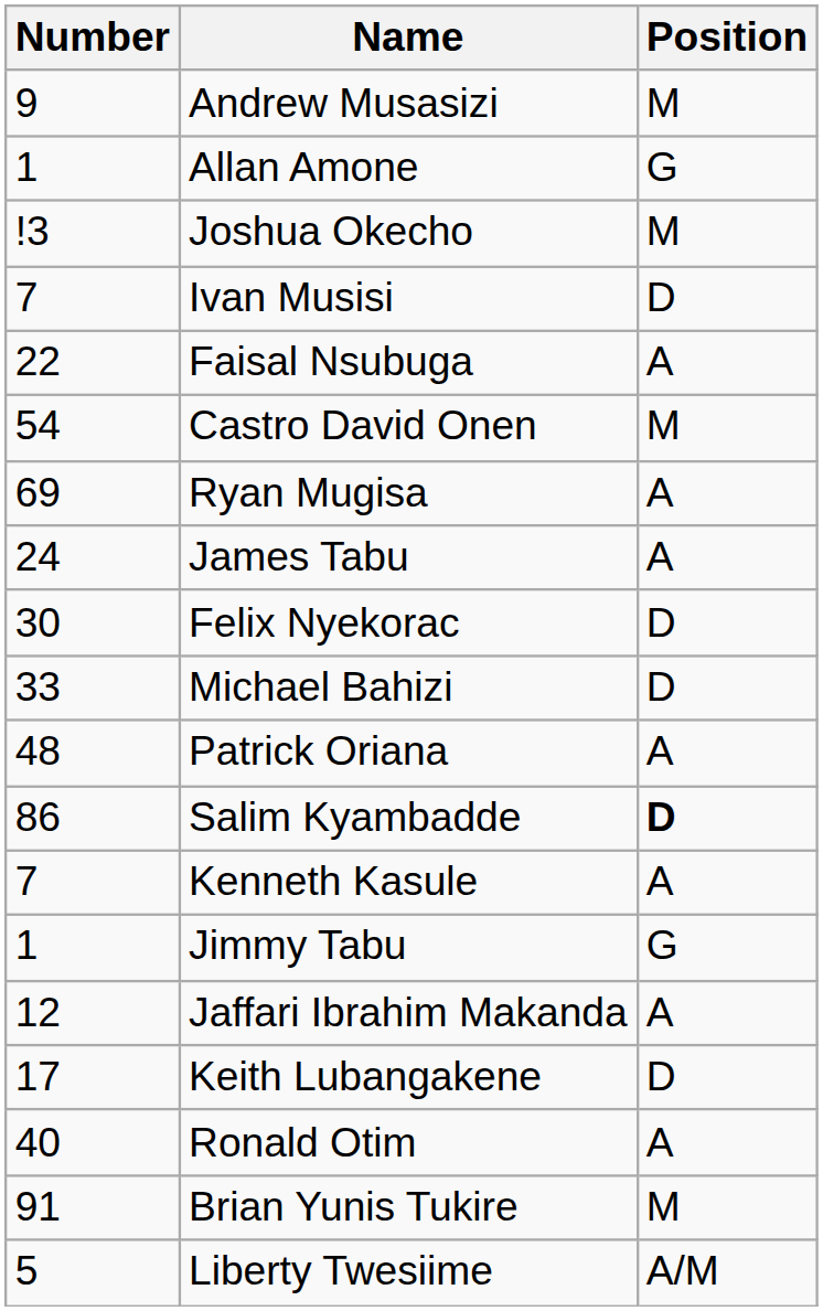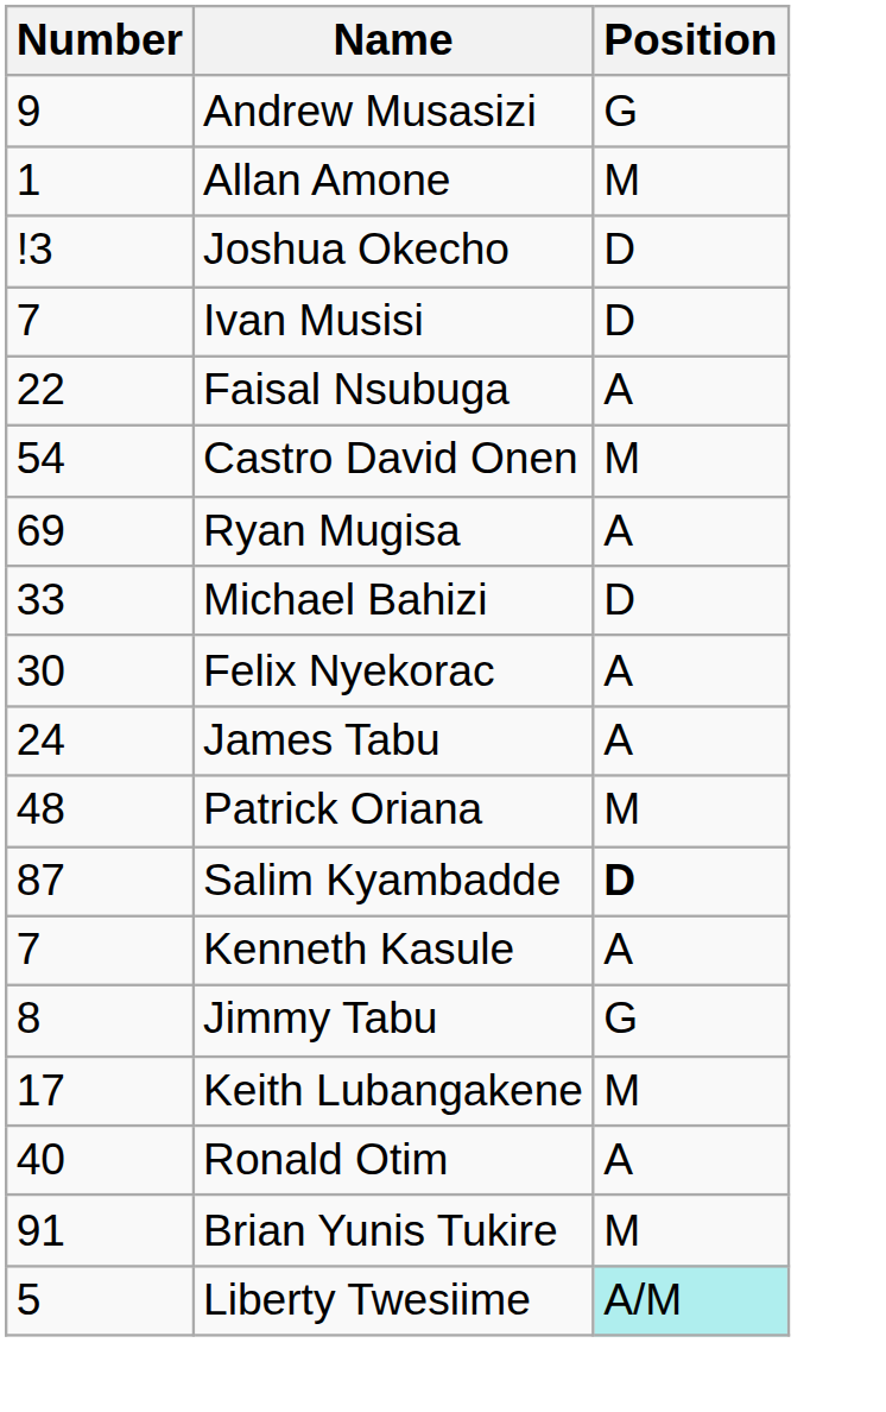 <table class="wikitable">
 <tr>
 <th>Number</th>
 <th>Name</th>
 <th>Position</th>
 </tr>
 <tr>
 <td>9</td>
 <td>Andrew Musasizi</td>
-<td>M</td>
+<td>G</td>
 </tr>
 <tr>
 <td>1</td>
 <td>Allan Amone</td>
-<td>G</td>
+<td>M</td>
 </tr>
 <tr>
 <td>!3</td>
 <td>Joshua Okecho</td>
-<td>M</td>
+<td>D</td>
 </tr>
 <tr>
 <td>7</td>
 <td>Ivan Musisi</td>
 <td>D</td>
 </tr>
 <tr>
 <td>22</td>
 <td>Faisal Nsubuga</td>
 <td>A</td>
 </tr>
 <tr>
 <td>54</td>
 <td>Castro David Onen</td>
 <td>M</td>
 </tr>
 <tr>
 <td>69</td>
 <td>Ryan Mugisa</td>
 <td>A</td>
 </tr>
 <tr>
+<td>33</td>
+<td>Michael Bahizi</td>
+<td>D</td>
+</tr>
+<tr>
+<td>30</td>
+<td>Felix Nyekorac</td>
+<td>A</td>
+</tr>
+<tr>
 <td>24</td>
 <td>James Tabu</td>
 <td>A</td>
 </tr>
 <tr>
-<td>30</td>
-<td>Felix Nyekorac</td>
-<td>D</td>
+<td>48</td>
+<td>Patrick Oriana</td>
+<td>M</td>
 </tr>
 <tr>
-<td>33</td>
-<td>Michael Bahizi</td>
-<td>D</td>
-</tr>
-<tr>
-<td>48</td>
-<td>Patrick Oriana</td>
-<td>A</td>
-</tr>
-<tr>
-<td>86</td>
+<td>87</td>
 <td>Salim Kyambadde</td>
 <td><strong>D</strong></td>
 </tr>
 <tr>
 <td>7</td>
 <td>Kenneth Kasule</td>
 <td>A</td>
 </tr>
 <tr>
-<td>1</td>
+<td>8</td>
 <td>Jimmy Tabu</td>
 <td>G</td>
 </tr>
 <tr>
-<td>12</td>
-<td>Jaffari Ibrahim Makanda</td>
-<td>A</td>
-</tr>
-<tr>
 <td>17</td>
 <td>Keith Lubangakene</td>
-<td>D</td>
+<td>M</td>
 </tr>
 <tr>
 <td>40</td>
 <td>Ronald Otim</td>
 <td>A</td>
 </tr>
 <tr>
 <td>91</td>
 <td>Brian Yunis Tukire</td>
 <td>M</td>
 </tr>
 <tr>
 <td>5</td>
 <td>Liberty Twesiime</td>
-<td>A/M</td>
+<td style="background: paleturquoise;">A/M</td>
 </tr>
 </table>
